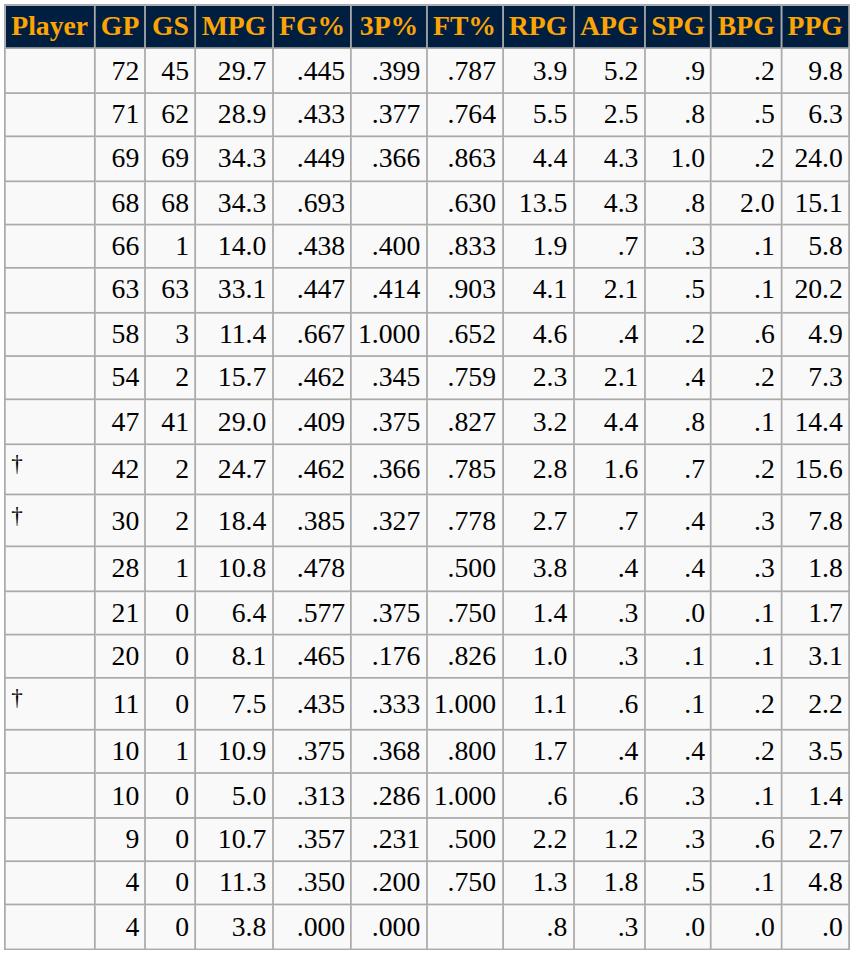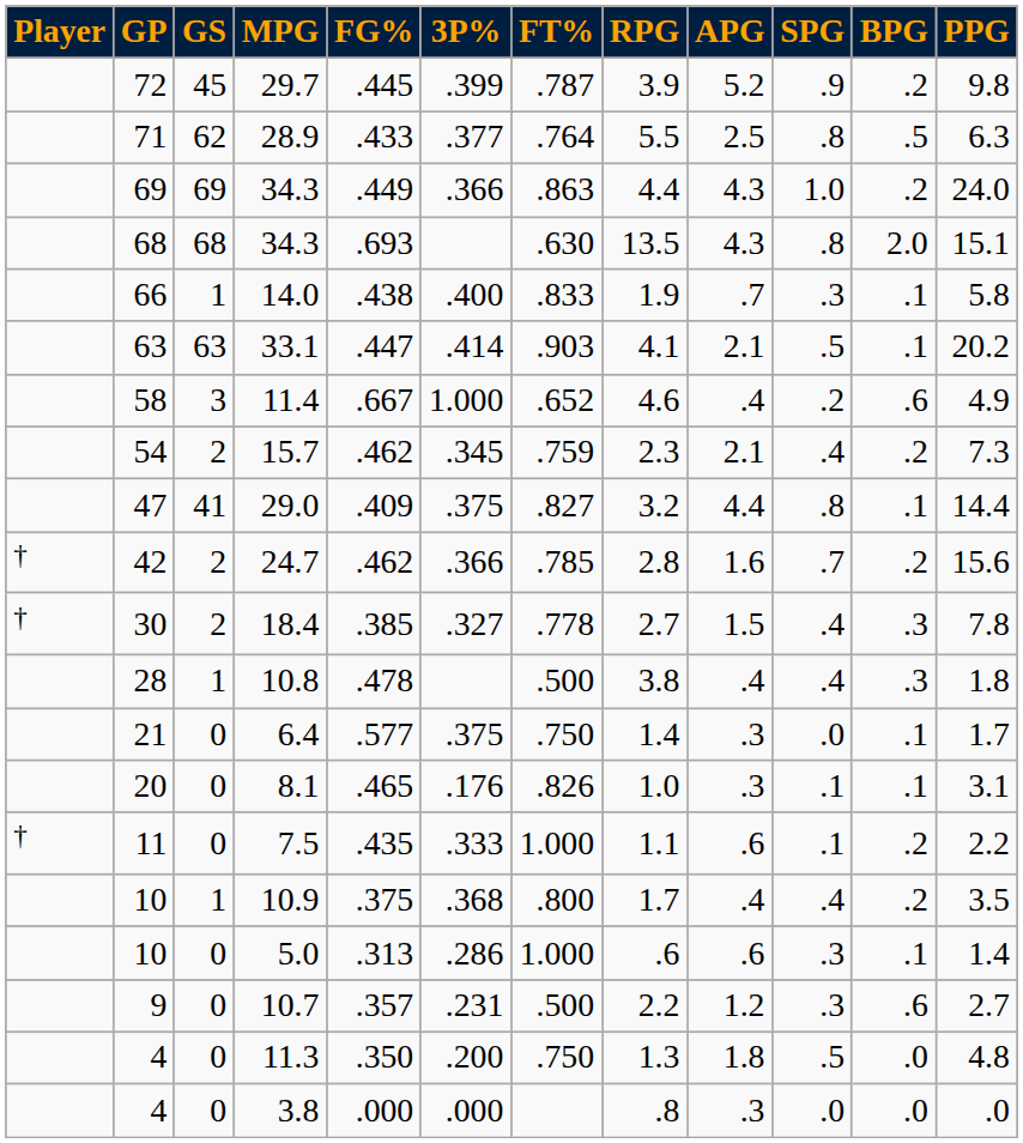 <table class="wikitable sortable" style="text-align:right;">
 <tr>
 <th style="background:#001E3F; color:#FCA404">Player</th>
 <th style="background:#001E3F; color:#FCA404">GP</th>
 <th style="background:#001E3F; color:#FCA404">GS</th>
 <th style="background:#001E3F; color:#FCA404">MPG</th>
 <th style="background:#001E3F; color:#FCA404">FG%</th>
 <th style="background:#001E3F; color:#FCA404">3P%</th>
 <th style="background:#001E3F; color:#FCA404">FT%</th>
 <th style="background:#001E3F; color:#FCA404">RPG</th>
 <th style="background:#001E3F; color:#FCA404">APG</th>
 <th style="background:#001E3F; color:#FCA404">SPG</th>
 <th style="background:#001E3F; color:#FCA404">BPG</th>
 <th style="background:#001E3F; color:#FCA404">PPG</th>
 </tr>
 <tr>
 <td style="text-align:left;"></td>
 <td>72</td>
 <td>45</td>
 <td>29.7</td>
 <td>.445</td>
 <td>.399</td>
 <td>.787</td>
 <td>3.9</td>
 <td>5.2</td>
 <td>.9</td>
 <td>.2</td>
 <td>9.8</td>
 </tr>
 <tr>
 <td style="text-align:left;"></td>
 <td>71</td>
 <td>62</td>
 <td>28.9</td>
 <td>.433</td>
 <td>.377</td>
 <td>.764</td>
 <td>5.5</td>
 <td>2.5</td>
 <td>.8</td>
 <td>.5</td>
 <td>6.3</td>
 </tr>
 <tr>
 <td style="text-align:left;"></td>
 <td>69</td>
 <td>69</td>
 <td>34.3</td>
 <td>.449</td>
 <td>.366</td>
 <td>.863</td>
 <td>4.4</td>
 <td>4.3</td>
 <td>1.0</td>
 <td>.2</td>
 <td>24.0</td>
 </tr>
 <tr>
 <td style="text-align:left;"></td>
 <td>68</td>
 <td>68</td>
 <td>34.3</td>
 <td>.693</td>
 <td></td>
 <td>.630</td>
 <td>13.5</td>
 <td>4.3</td>
 <td>.8</td>
 <td>2.0</td>
 <td>15.1</td>
 </tr>
 <tr>
 <td style="text-align:left;"></td>
 <td>66</td>
 <td>1</td>
 <td>14.0</td>
 <td>.438</td>
 <td>.400</td>
 <td>.833</td>
 <td>1.9</td>
 <td>.7</td>
 <td>.3</td>
 <td>.1</td>
 <td>5.8</td>
 </tr>
 <tr>
 <td style="text-align:left;"></td>
 <td>63</td>
 <td>63</td>
 <td>33.1</td>
 <td>.447</td>
 <td>.414</td>
 <td>.903</td>
 <td>4.1</td>
 <td>2.1</td>
 <td>.5</td>
 <td>.1</td>
 <td>20.2</td>
 </tr>
 <tr>
 <td style="text-align:left;"></td>
 <td>58</td>
 <td>3</td>
 <td>11.4</td>
 <td>.667</td>
 <td>1.000</td>
 <td>.652</td>
 <td>4.6</td>
 <td>.4</td>
 <td>.2</td>
 <td>.6</td>
 <td>4.9</td>
 </tr>
 <tr>
 <td style="text-align:left;"></td>
 <td>54</td>
 <td>2</td>
 <td>15.7</td>
 <td>.462</td>
 <td>.345</td>
 <td>.759</td>
 <td>2.3</td>
 <td>2.1</td>
 <td>.4</td>
 <td>.2</td>
 <td>7.3</td>
 </tr>
 <tr>
 <td style="text-align:left;"></td>
 <td>47</td>
 <td>41</td>
 <td>29.0</td>
 <td>.409</td>
 <td>.375</td>
 <td>.827</td>
 <td>3.2</td>
 <td>4.4</td>
 <td>.8</td>
 <td>.1</td>
 <td>14.4</td>
 </tr>
 <tr>
 <td style="text-align:left;"><sup>†</sup></td>
 <td>42</td>
 <td>2</td>
 <td>24.7</td>
 <td>.462</td>
 <td>.366</td>
 <td>.785</td>
 <td>2.8</td>
 <td>1.6</td>
 <td>.7</td>
 <td>.2</td>
 <td>15.6</td>
 </tr>
 <tr>
 <td style="text-align:left;"><sup>†</sup></td>
 <td>30</td>
 <td>2</td>
 <td>18.4</td>
 <td>.385</td>
 <td>.327</td>
 <td>.778</td>
 <td>2.7</td>
-<td>.7</td>
+<td>1.5</td>
 <td>.4</td>
 <td>.3</td>
 <td>7.8</td>
 </tr>
 <tr>
 <td style="text-align:left;"></td>
 <td>28</td>
 <td>1</td>
 <td>10.8</td>
 <td>.478</td>
 <td></td>
 <td>.500</td>
 <td>3.8</td>
 <td>.4</td>
 <td>.4</td>
 <td>.3</td>
 <td>1.8</td>
 </tr>
 <tr>
 <td style="text-align:left;"></td>
 <td>21</td>
 <td>0</td>
 <td>6.4</td>
 <td>.577</td>
 <td>.375</td>
 <td>.750</td>
 <td>1.4</td>
 <td>.3</td>
 <td>.0</td>
 <td>.1</td>
 <td>1.7</td>
 </tr>
 <tr>
 <td style="text-align:left;"></td>
 <td>20</td>
 <td>0</td>
 <td>8.1</td>
 <td>.465</td>
 <td>.176</td>
 <td>.826</td>
 <td>1.0</td>
 <td>.3</td>
 <td>.1</td>
 <td>.1</td>
 <td>3.1</td>
 </tr>
 <tr>
 <td style="text-align:left;"><sup>†</sup></td>
 <td>11</td>
 <td>0</td>
 <td>7.5</td>
 <td>.435</td>
 <td>.333</td>
 <td>1.000</td>
 <td>1.1</td>
 <td>.6</td>
 <td>.1</td>
 <td>.2</td>
 <td>2.2</td>
 </tr>
 <tr>
 <td style="text-align:left;"></td>
 <td>10</td>
 <td>1</td>
 <td>10.9</td>
 <td>.375</td>
 <td>.368</td>
 <td>.800</td>
 <td>1.7</td>
 <td>.4</td>
 <td>.4</td>
 <td>.2</td>
 <td>3.5</td>
 </tr>
 <tr>
 <td style="text-align:left;"></td>
 <td>10</td>
 <td>0</td>
 <td>5.0</td>
 <td>.313</td>
 <td>.286</td>
 <td>1.000</td>
 <td>.6</td>
 <td>.6</td>
 <td>.3</td>
 <td>.1</td>
 <td>1.4</td>
 </tr>
 <tr>
 <td style="text-align:left;"></td>
 <td>9</td>
 <td>0</td>
 <td>10.7</td>
 <td>.357</td>
 <td>.231</td>
 <td>.500</td>
 <td>2.2</td>
 <td>1.2</td>
 <td>.3</td>
 <td>.6</td>
 <td>2.7</td>
 </tr>
 <tr>
 <td style="text-align:left;"></td>
 <td>4</td>
 <td>0</td>
 <td>11.3</td>
 <td>.350</td>
 <td>.200</td>
 <td>.750</td>
 <td>1.3</td>
 <td>1.8</td>
 <td>.5</td>
-<td>.1</td>
+<td>.0</td>
 <td>4.8</td>
 </tr>
 <tr>
 <td style="text-align:left;"></td>
 <td>4</td>
 <td>0</td>
 <td>3.8</td>
 <td>.000</td>
 <td>.000</td>
 <td></td>
 <td>.8</td>
 <td>.3</td>
 <td>.0</td>
 <td>.0</td>
 <td>.0</td>
 </tr>
 </table>
